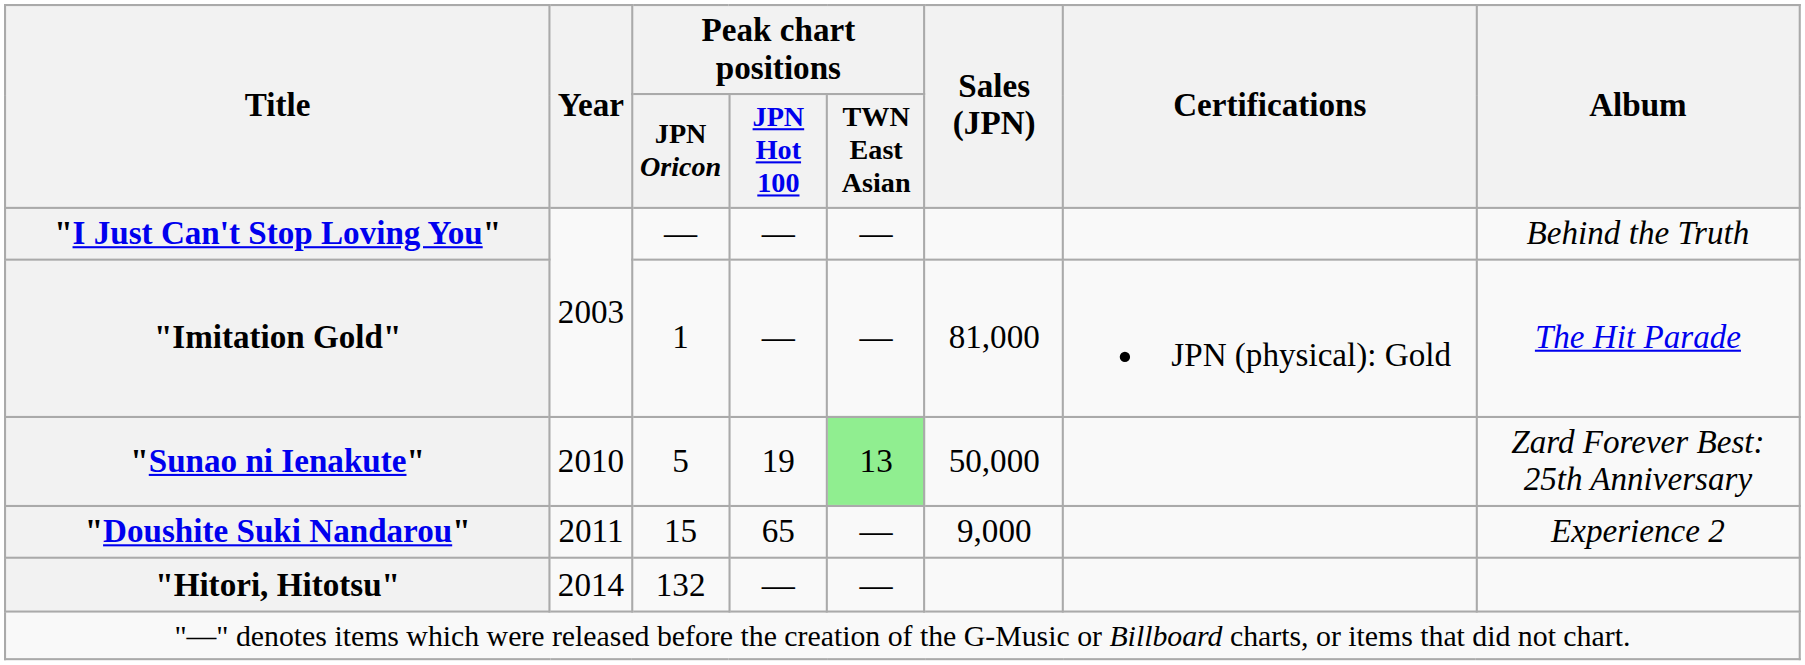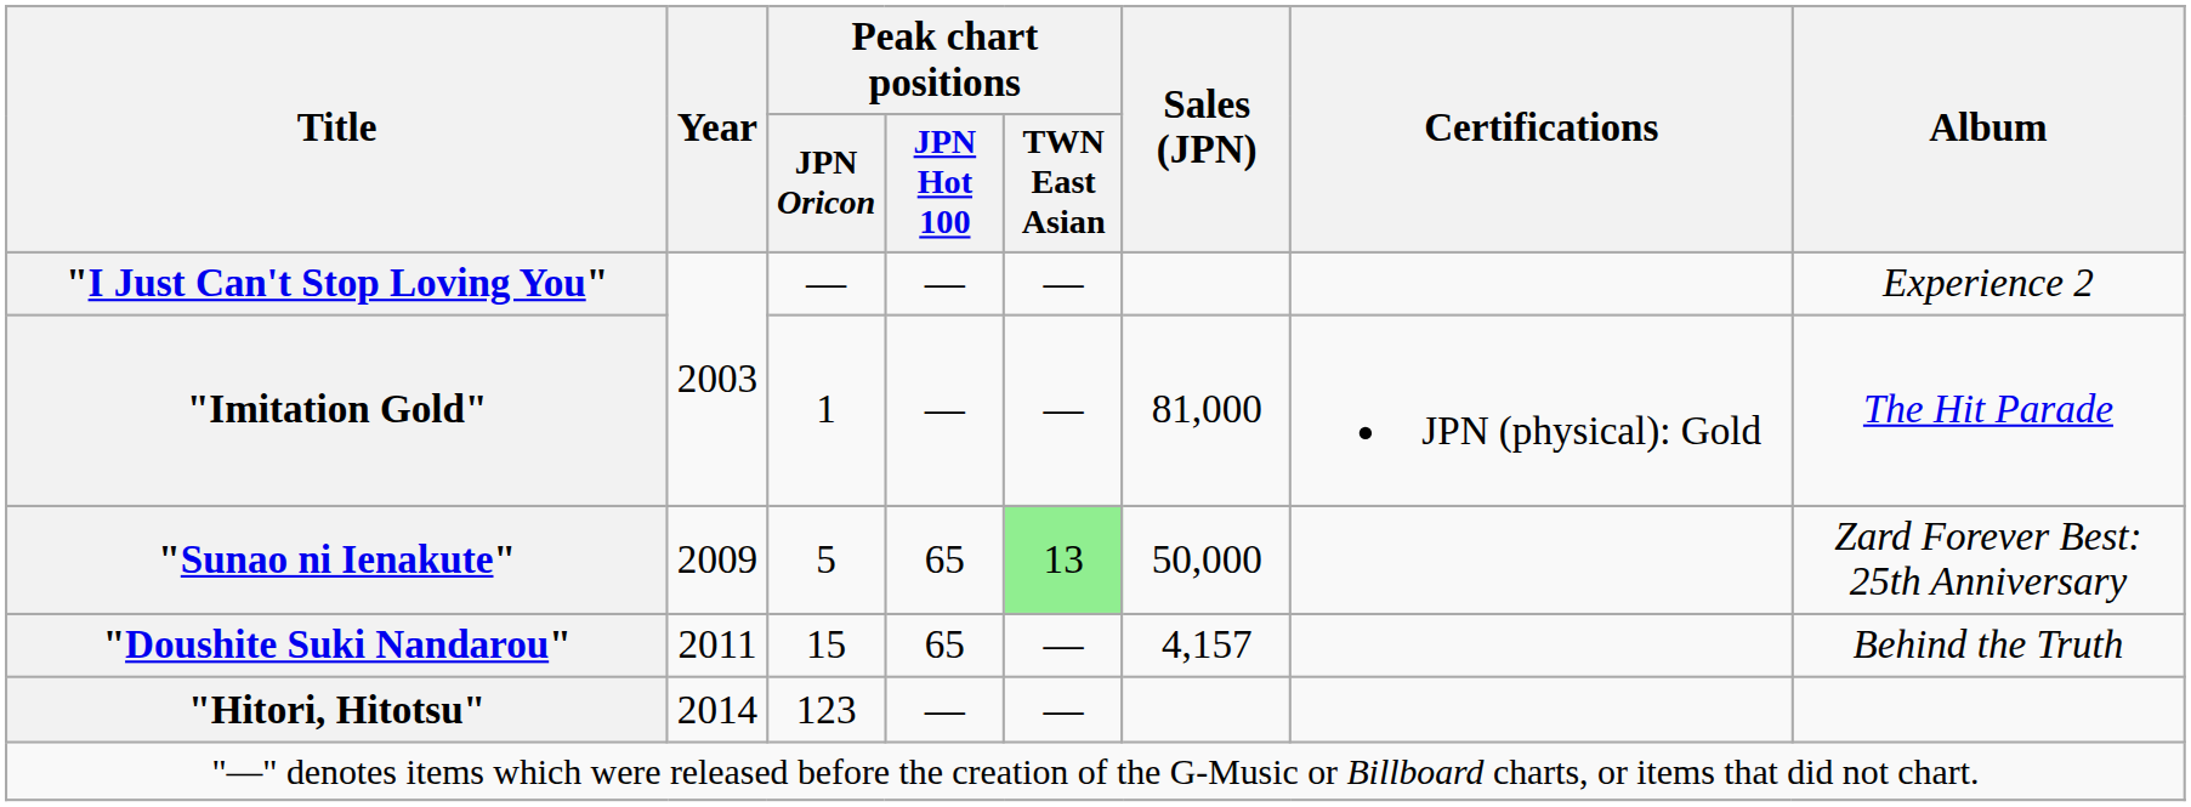 <table class="wikitable plainrowheaders" style="text-align:center;">
 <tr>
 <th scope="col" rowspan="2" style="width:16em;">Title</th>
 <th scope="col" rowspan="2">Year</th>
 <th scope="col" colspan="3">Peak chart positions</th>
 <th scope="col" rowspan="2">Sales (JPN)</th>
 <th scope="col" rowspan="2" style="width:12em;">Certifications</th>
 <th scope="col" rowspan="2">Album</th>
 </tr>
 <tr>
 <th style="width:3em;font-size:85%">JPN <em>Oricon</em><br></th>
 <th style="width:3em;font-size:85%"><a href='#'>JPN Hot 100</a><br></th>
 <th style="width:3em;font-size:85%">TWN East Asian<br></th>
 </tr>
 <tr>
 <th scope="row">"<a href='#'>I Just Can't Stop Loving You</a>"<br></th>
 <td rowspan="2">2003</td>
 <td>—</td>
 <td>—</td>
 <td>—</td>
 <td></td>
 <td></td>
-<td><em>Behind the Truth</em></td>
+<td><em>Experience 2</em></td>
 </tr>
 <tr>
 <th scope="row">"Imitation Gold"<br></th>
 <td>1</td>
 <td>—</td>
 <td>—</td>
 <td>81,000</td>
 <td><br><ul><li>JPN <span>(physical)</span>: Gold</li></ul></td>
 <td><em><a href='#'>The Hit Parade</a></em></td>
 </tr>
 <tr>
 <th scope="row">"<a href='#'>Sunao ni Ienakute</a>"<br></th>
-<td>2010</td>
+<td>2009</td>
 <td>5</td>
-<td>19</td>
+<td>65</td>
 <td style="background: lightgreen;">13</td>
 <td>50,000</td>
 <td></td>
 <td><em>Zard Forever Best: 25th Anniversary</em></td>
 </tr>
 <tr>
 <th scope="row">"<a href='#'>Doushite Suki Nandarou</a>" <br></th>
 <td>2011</td>
 <td>15</td>
 <td>65</td>
 <td>—</td>
-<td>9,000</td>
+<td>4,157</td>
 <td></td>
-<td><em>Experience 2</em></td>
+<td><em>Behind the Truth</em></td>
 </tr>
 <tr>
 <th scope="row">"Hitori, Hitotsu"<br></th>
 <td>2014</td>
-<td>132</td>
+<td>123</td>
 <td>—</td>
 <td>—</td>
 <td></td>
 <td></td>
 <td></td>
 </tr>
 <tr>
 <td colspan="13" align="center" style="font-size:90%;">"—" denotes items which were released before the creation of the G-Music or <em>Billboard</em> charts, or items that did not chart.</td>
 </tr>
 </table>
